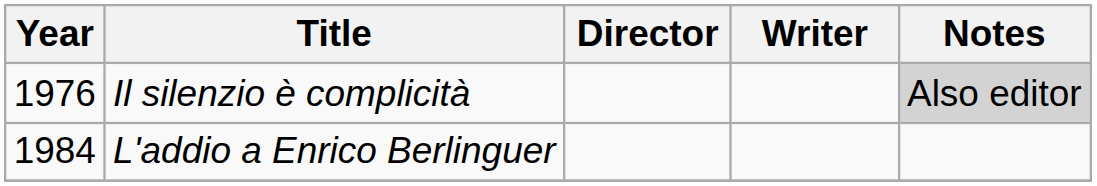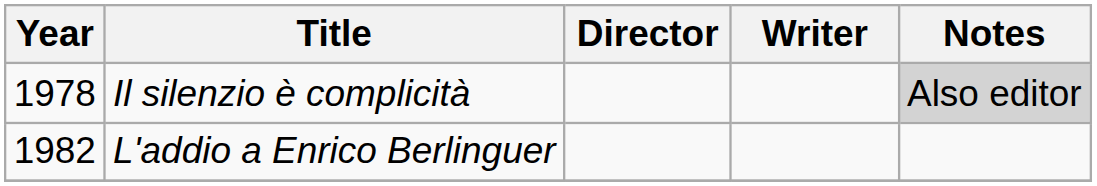 <table class="wikitable">
 <tr>
 <th>Year</th>
 <th>Title</th>
 <th width=65>Director</th>
 <th width=65>Writer</th>
 <th>Notes</th>
 </tr>
 <tr>
-<td>1976</td>
+<td>1978</td>
 <td><em>Il silenzio è complicità</em></td>
 <td></td>
 <td></td>
 <td style="background: lightgrey;">Also editor</td>
 </tr>
 <tr>
-<td>1984</td>
+<td>1982</td>
 <td><em>L'addio a Enrico Berlinguer</em></td>
 <td></td>
 <td></td>
 <td></td>
 </tr>
 <tr>
 </tr>
 </table>
